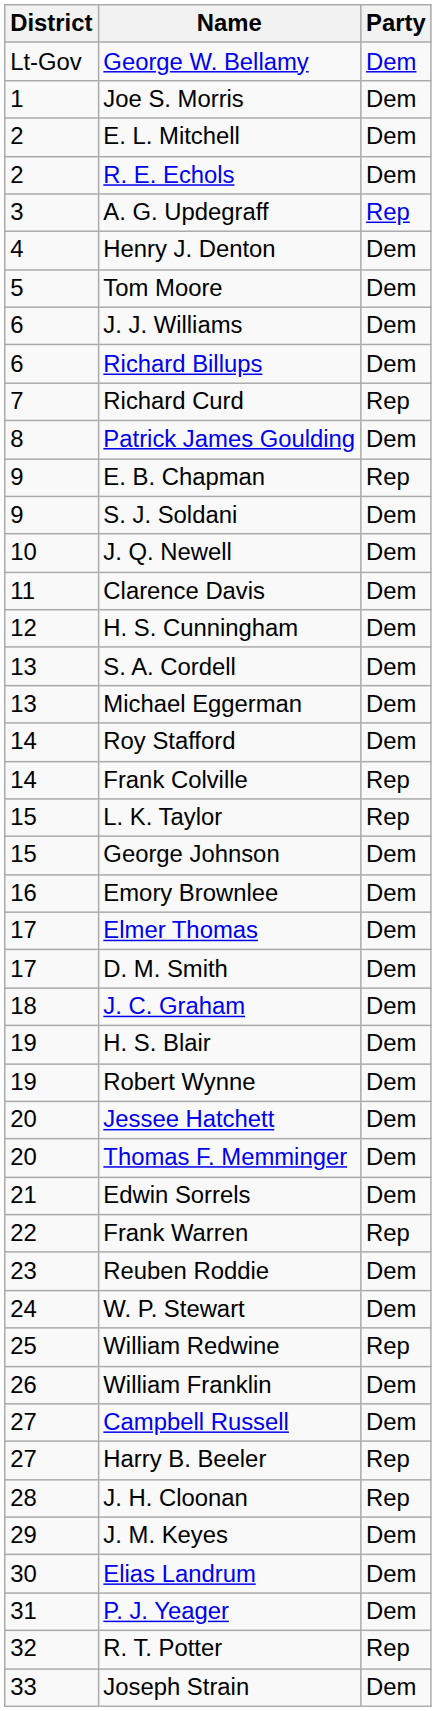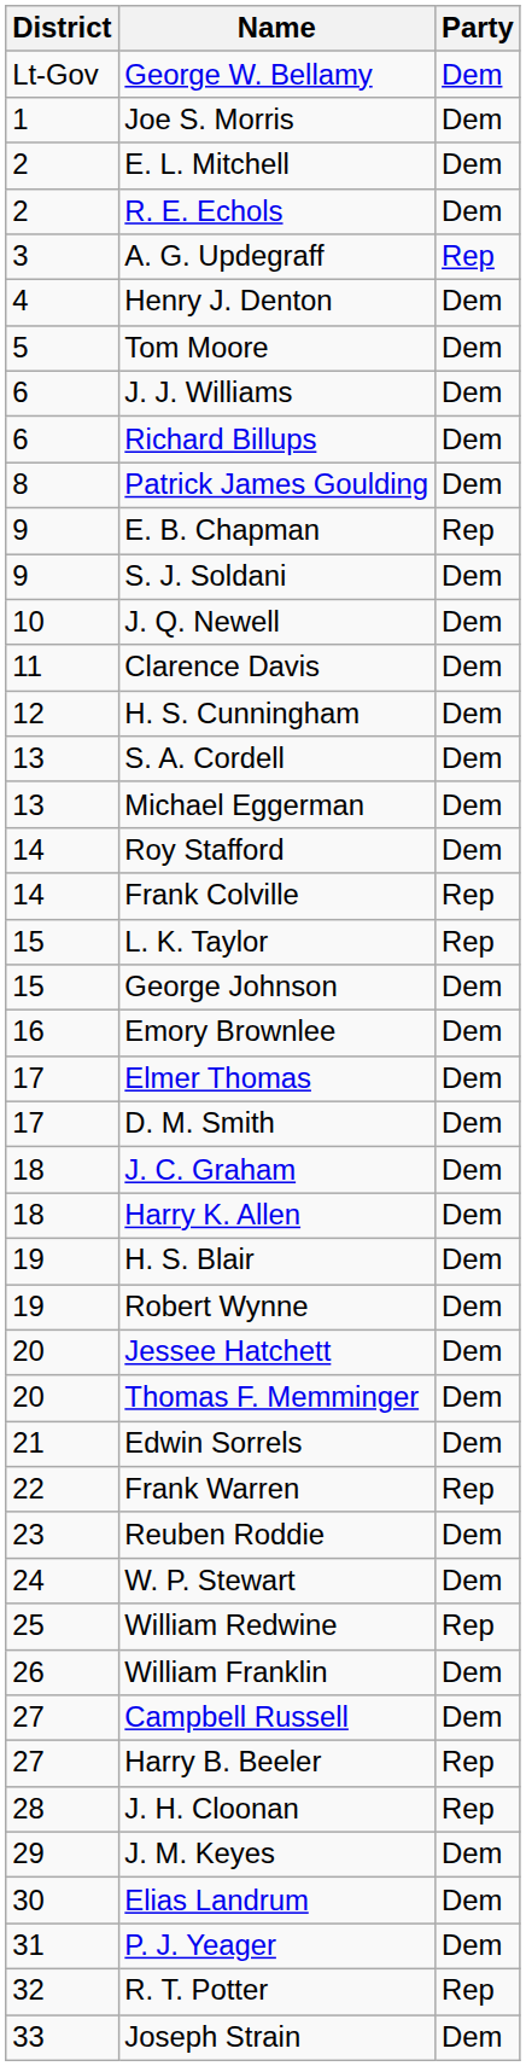 <table class="wikitable sortable">
 <tr>
 <th>District</th>
 <th>Name</th>
 <th>Party</th>
 </tr>
 <tr>
 <td>Lt-Gov</td>
 <td><a href='#'>George W. Bellamy</a></td>
 <td><a href='#'>Dem</a></td>
 </tr>
 <tr>
 <td>1</td>
 <td>Joe S. Morris</td>
 <td>Dem</td>
 </tr>
 <tr>
 <td>2</td>
 <td>E. L. Mitchell</td>
 <td>Dem</td>
 </tr>
 <tr>
 <td>2</td>
 <td><a href='#'>R. E. Echols</a></td>
 <td>Dem</td>
 </tr>
 <tr>
 <td>3</td>
 <td>A. G. Updegraff</td>
 <td><a href='#'>Rep</a></td>
 </tr>
 <tr>
 <td>4</td>
 <td>Henry J. Denton</td>
 <td>Dem</td>
 </tr>
 <tr>
 <td>5</td>
 <td>Tom Moore</td>
 <td>Dem</td>
 </tr>
 <tr>
 <td>6</td>
 <td>J. J. Williams</td>
 <td>Dem</td>
 </tr>
 <tr>
 <td>6</td>
 <td><a href='#'>Richard Billups</a></td>
 <td>Dem</td>
-</tr>
-<tr>
-<td>7</td>
-<td>Richard Curd</td>
-<td>Rep</td>
 </tr>
 <tr>
 <td>8</td>
 <td><a href='#'>Patrick James Goulding</a></td>
 <td>Dem</td>
 </tr>
 <tr>
 <td>9</td>
 <td>E. B. Chapman</td>
 <td>Rep</td>
 </tr>
 <tr>
 <td>9</td>
 <td>S. J. Soldani</td>
 <td>Dem</td>
 </tr>
 <tr>
 <td>10</td>
 <td>J. Q. Newell</td>
 <td>Dem</td>
 </tr>
 <tr>
 <td>11</td>
 <td>Clarence Davis</td>
 <td>Dem</td>
 </tr>
 <tr>
 <td>12</td>
 <td>H. S. Cunningham</td>
 <td>Dem</td>
 </tr>
 <tr>
 <td>13</td>
 <td>S. A. Cordell</td>
 <td>Dem</td>
 </tr>
 <tr>
 <td>13</td>
 <td>Michael Eggerman</td>
 <td>Dem</td>
 </tr>
 <tr>
 <td>14</td>
 <td>Roy Stafford</td>
 <td>Dem</td>
 </tr>
 <tr>
 <td>14</td>
 <td>Frank Colville</td>
 <td>Rep</td>
 </tr>
 <tr>
 <td>15</td>
 <td>L. K. Taylor</td>
 <td>Rep</td>
 </tr>
 <tr>
 <td>15</td>
 <td>George Johnson</td>
 <td>Dem</td>
 </tr>
 <tr>
 <td>16</td>
 <td>Emory Brownlee</td>
 <td>Dem</td>
 </tr>
 <tr>
 <td>17</td>
 <td><a href='#'>Elmer Thomas</a></td>
 <td>Dem</td>
 </tr>
 <tr>
 <td>17</td>
 <td>D. M. Smith</td>
 <td>Dem</td>
 </tr>
 <tr>
 <td>18</td>
 <td><a href='#'>J. C. Graham</a></td>
+<td>Dem</td>
+</tr>
+<tr>
+<td>18</td>
+<td><a href='#'>Harry K. Allen</a></td>
 <td>Dem</td>
 </tr>
 <tr>
 <td>19</td>
 <td>H. S. Blair</td>
 <td>Dem</td>
 </tr>
 <tr>
 <td>19</td>
 <td>Robert Wynne</td>
 <td>Dem</td>
 </tr>
 <tr>
 <td>20</td>
 <td><a href='#'>Jessee Hatchett</a></td>
 <td>Dem</td>
 </tr>
 <tr>
 <td>20</td>
 <td><a href='#'>Thomas F. Memminger</a></td>
 <td>Dem</td>
 </tr>
 <tr>
 <td>21</td>
 <td>Edwin Sorrels</td>
 <td>Dem</td>
 </tr>
 <tr>
 <td>22</td>
 <td>Frank Warren</td>
 <td>Rep</td>
 </tr>
 <tr>
 <td>23</td>
 <td>Reuben Roddie</td>
 <td>Dem</td>
 </tr>
 <tr>
 <td>24</td>
 <td>W. P. Stewart</td>
 <td>Dem</td>
 </tr>
 <tr>
 <td>25</td>
 <td>William Redwine</td>
 <td>Rep</td>
 </tr>
 <tr>
 <td>26</td>
 <td>William Franklin</td>
 <td>Dem</td>
 </tr>
 <tr>
 <td>27</td>
 <td><a href='#'>Campbell Russell</a></td>
 <td>Dem</td>
 </tr>
 <tr>
 <td>27</td>
 <td>Harry B. Beeler</td>
 <td>Rep</td>
 </tr>
 <tr>
 <td>28</td>
 <td>J. H. Cloonan</td>
 <td>Rep</td>
 </tr>
 <tr>
 <td>29</td>
 <td>J. M. Keyes</td>
 <td>Dem</td>
 </tr>
 <tr>
 <td>30</td>
 <td><a href='#'>Elias Landrum</a></td>
 <td>Dem</td>
 </tr>
 <tr>
 <td>31</td>
 <td><a href='#'>P. J. Yeager</a></td>
 <td>Dem</td>
 </tr>
 <tr>
 <td>32</td>
 <td>R. T. Potter</td>
 <td>Rep</td>
 </tr>
 <tr>
 <td>33</td>
 <td>Joseph Strain</td>
 <td>Dem</td>
 </tr>
 </table>
